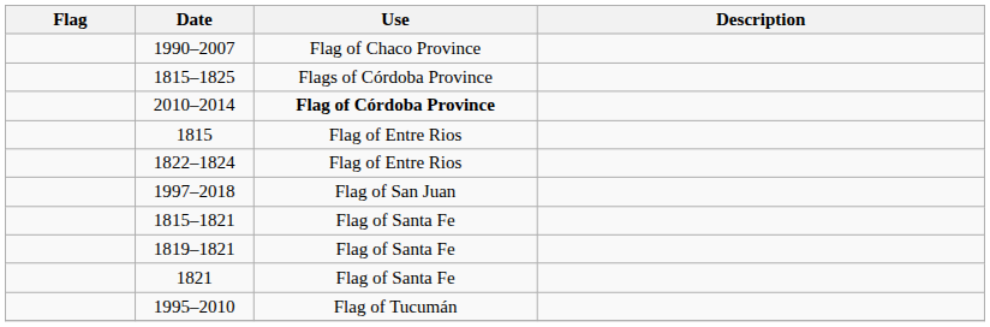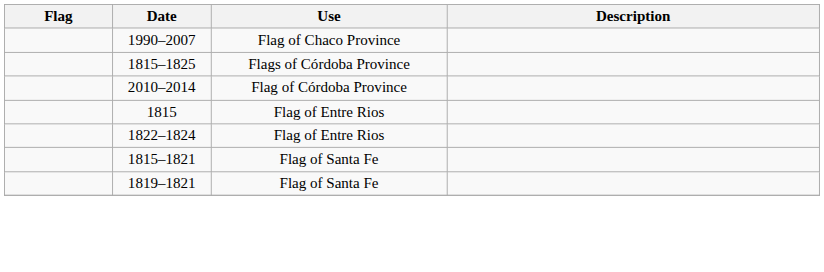 <table class="wikitable" style="background:#f9f9f9; text-align:center">
 <tr>
 <th width="110">Flag</th>
 <th width="100">Date</th>
 <th width="250">Use</th>
 <th width="400">Description</th>
 </tr>
 <tr>
 <td></td>
 <td>1990–2007</td>
 <td>Flag of Chaco Province</td>
 <td></td>
 </tr>
 <tr>
 <td><br></td>
 <td>1815–1825</td>
 <td>Flags of Córdoba Province</td>
 <td></td>
 </tr>
 <tr>
 <td></td>
 <td>2010–2014</td>
-<td><strong>Flag of Córdoba Province</strong></td>
+<td>Flag of Córdoba Province</td>
 <td></td>
 </tr>
 <tr>
 <td></td>
 <td>1815</td>
 <td>Flag of Entre Rios</td>
 <td></td>
 </tr>
 <tr>
 <td></td>
 <td>1822–1824</td>
 <td>Flag of Entre Rios</td>
 <td></td>
 </tr>
 <tr>
-<td><br></td>
-<td>1997–2018</td>
-<td>Flag of San Juan</td>
-<td></td>
-</tr>
-<tr>
 <td></td>
 <td>1815–1821</td>
 <td>Flag of Santa Fe</td>
 <td></td>
 </tr>
 <tr>
 <td></td>
 <td>1819–1821</td>
 <td>Flag of Santa Fe</td>
 <td></td>
 </tr>
 <tr>
-<td></td>
-<td>1821</td>
-<td>Flag of Santa Fe</td>
-<td></td>
-</tr>
-<tr>
-<td></td>
-<td>1995–2010</td>
-<td>Flag of Tucumán</td>
-<td></td>
-</tr>
-<tr>
 </tr>
 </table>
